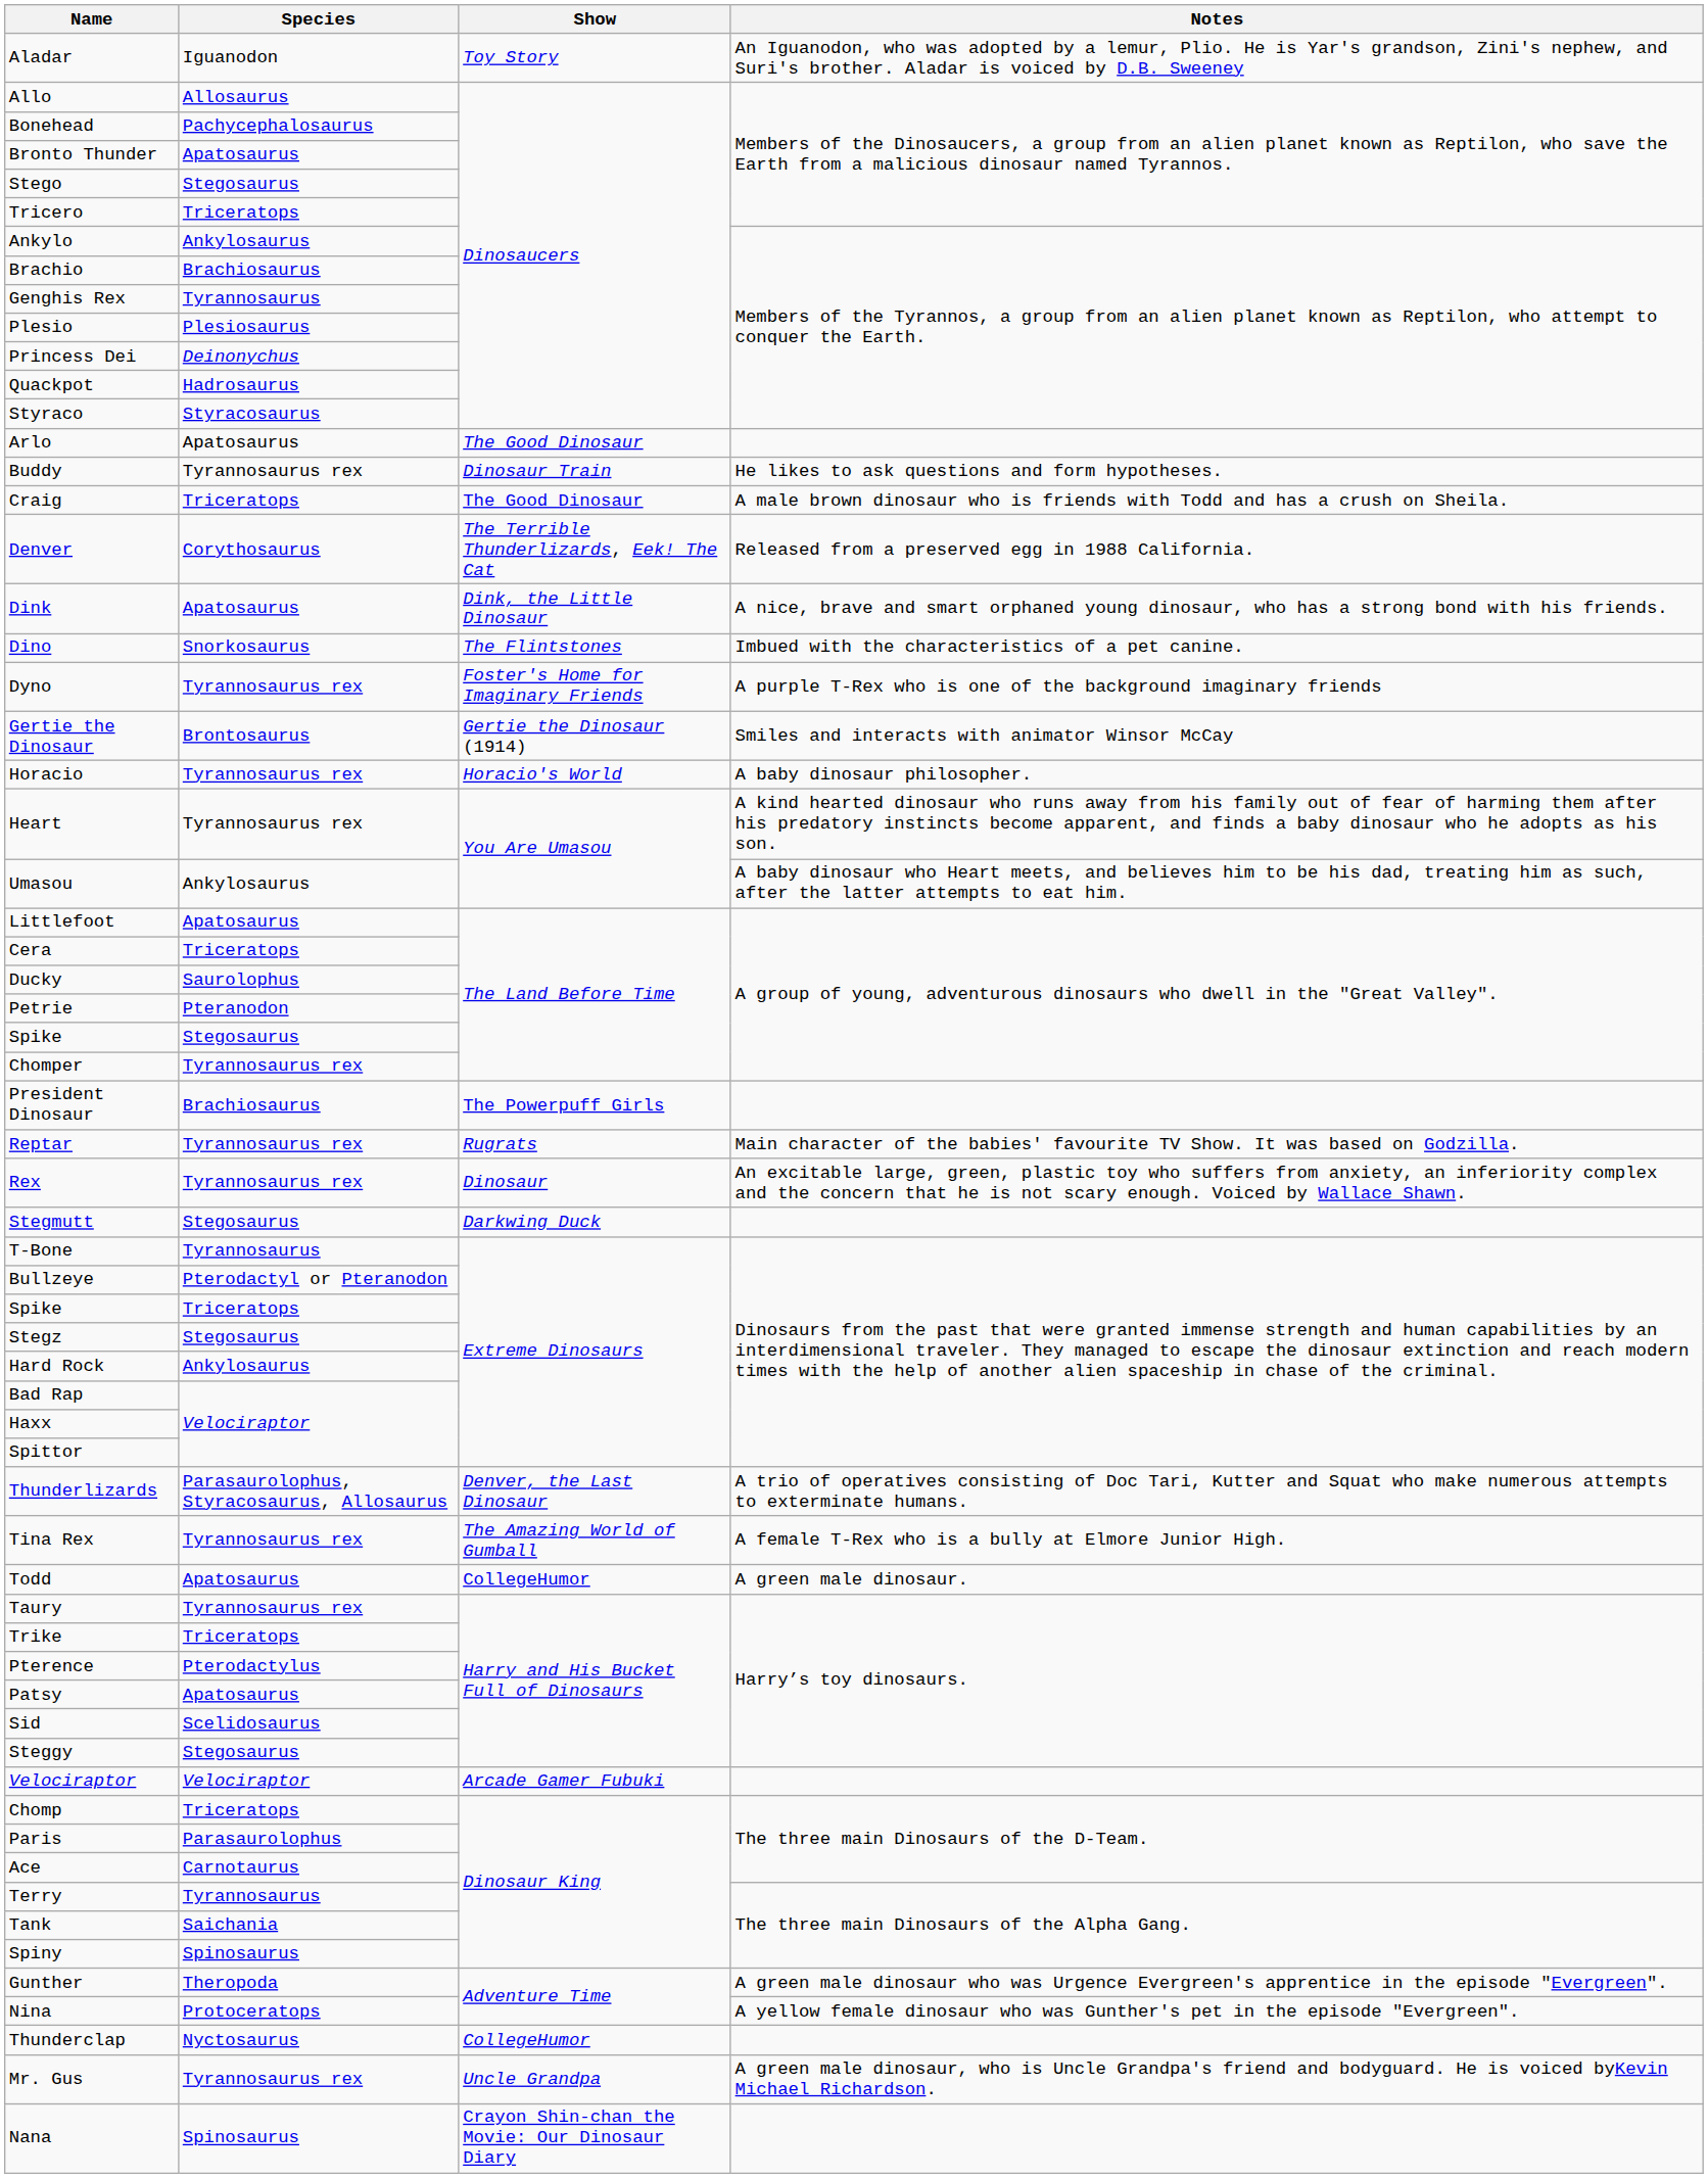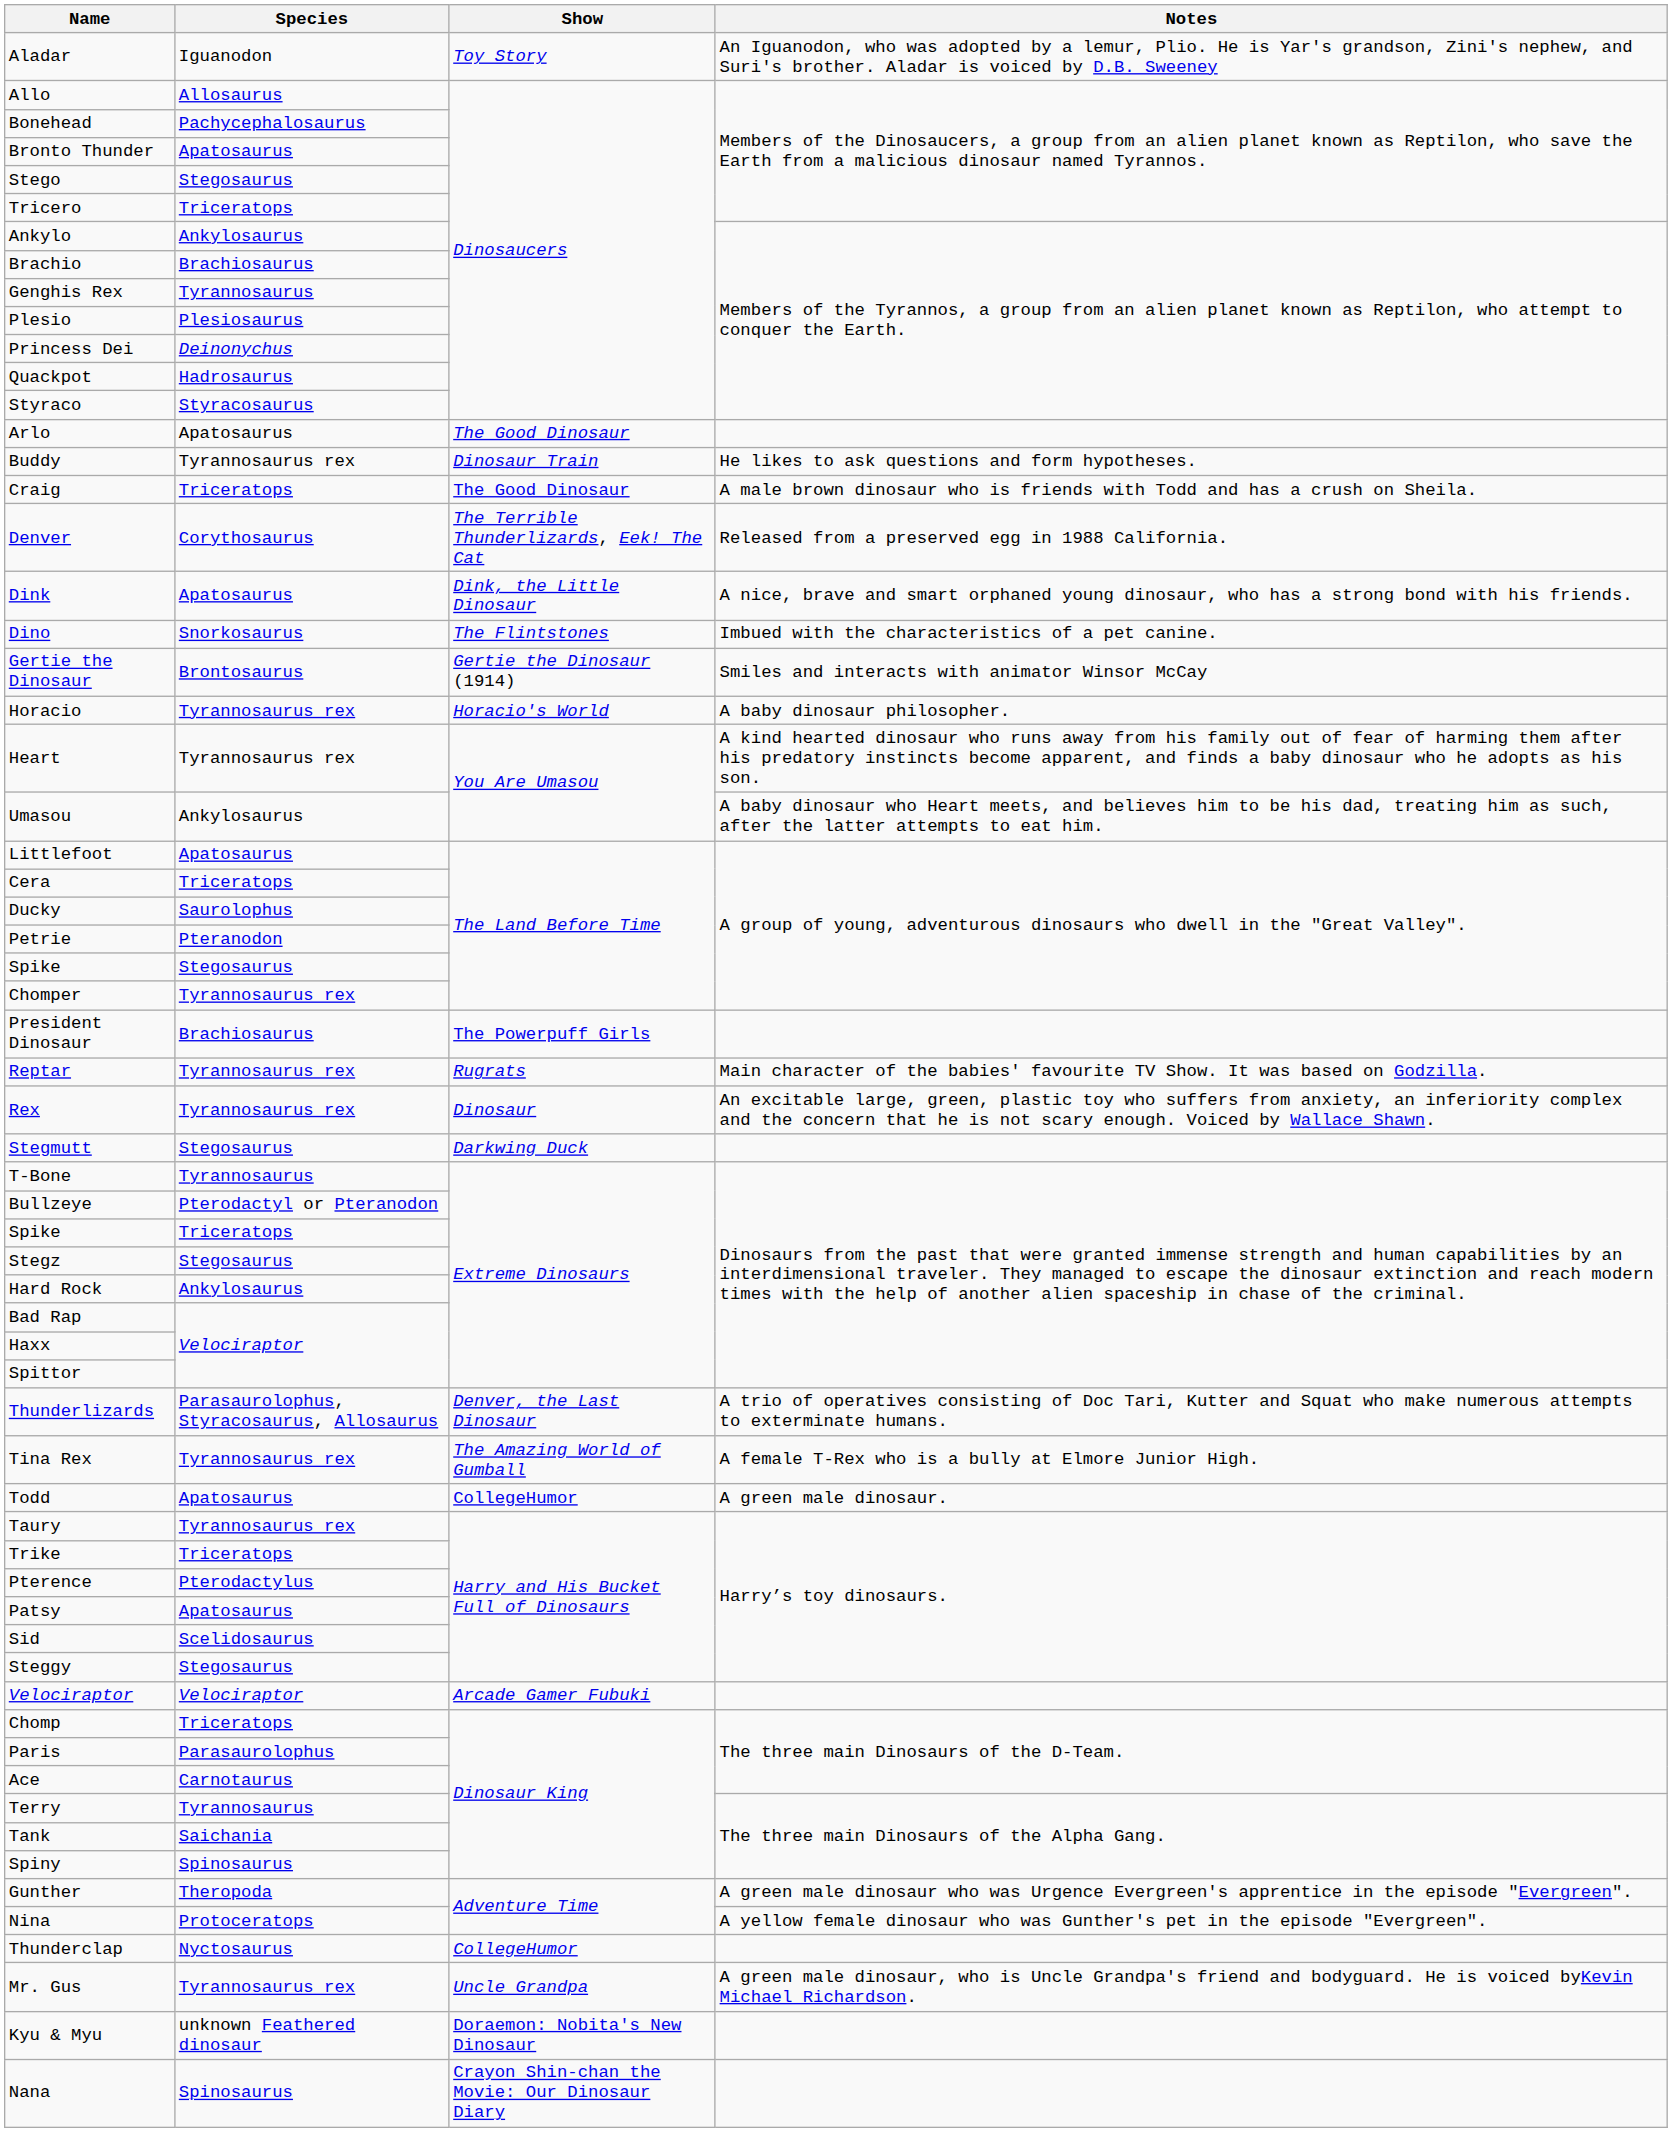 <table class="wikitable sortable">
 <tr>
 <th>Name</th>
 <th>Species</th>
 <th>Show</th>
 <th>Notes</th>
 </tr>
 <tr>
 <td>Aladar</td>
 <td>Iguanodon</td>
 <td><em><a href='#'>Toy Story</a></em></td>
 <td>An Iguanodon, who was adopted by a lemur, Plio. He is Yar's grandson, Zini's nephew, and Suri's brother. Aladar is voiced by <a href='#'>D.B. Sweeney</a></td>
 </tr>
 <tr>
 <td>Allo</td>
 <td><a href='#'>Allosaurus</a></td>
 <td rowspan="12"><em><a href='#'>Dinosaucers</a></em></td>
 <td rowspan="5">Members of the Dinosaucers, a group from an alien planet known as Reptilon, who save the Earth from a malicious dinosaur named Tyrannos.</td>
 </tr>
 <tr>
 <td>Bonehead</td>
 <td><a href='#'>Pachycephalosaurus</a></td>
 </tr>
 <tr>
 <td>Bronto Thunder</td>
 <td><a href='#'>Apatosaurus</a></td>
 </tr>
 <tr>
 <td>Stego</td>
 <td><a href='#'>Stegosaurus</a></td>
 </tr>
 <tr>
 <td>Tricero</td>
 <td><a href='#'>Triceratops</a></td>
 </tr>
 <tr>
 <td>Ankylo</td>
 <td><a href='#'>Ankylosaurus</a></td>
 <td rowspan="7">Members of the Tyrannos, a group from an alien planet known as Reptilon, who attempt to conquer the Earth.</td>
 </tr>
 <tr>
 <td>Brachio</td>
 <td><a href='#'>Brachiosaurus</a></td>
 </tr>
 <tr>
 <td>Genghis Rex</td>
 <td><a href='#'>Tyrannosaurus</a></td>
 </tr>
 <tr>
 <td>Plesio</td>
 <td><a href='#'>Plesiosaurus</a></td>
 </tr>
 <tr>
 <td>Princess Dei</td>
 <td><em><a href='#'>Deinonychus</a></em></td>
 </tr>
 <tr>
 <td>Quackpot</td>
 <td><a href='#'>Hadrosaurus</a></td>
 </tr>
 <tr>
 <td>Styraco</td>
 <td><a href='#'>Styracosaurus</a></td>
 </tr>
 <tr>
 <td>Arlo</td>
 <td>Apatosaurus</td>
 <td><em><a href='#'>The Good Dinosaur</a></em></td>
 <td></td>
 </tr>
 <tr>
 <td>Buddy</td>
 <td>Tyrannosaurus rex</td>
 <td><em><a href='#'>Dinosaur Train</a></em></td>
 <td>He likes to ask questions and form hypotheses.</td>
 </tr>
 <tr>
 <td>Craig</td>
 <td><a href='#'>Triceratops</a></td>
 <td><a href='#'>The Good Dinosaur</a></td>
 <td>A male brown dinosaur who is friends with Todd and has a crush on Sheila.</td>
 </tr>
 <tr>
 <td><a href='#'>Denver</a></td>
 <td><a href='#'>Corythosaurus</a></td>
 <td><em><a href='#'>The Terrible Thunderlizards</a></em>, <em><a href='#'>Eek! The Cat</a></em></td>
 <td>Released from a preserved egg in 1988 California.</td>
 </tr>
 <tr>
 <td><a href='#'>Dink</a></td>
 <td><a href='#'>Apatosaurus</a></td>
 <td><em><a href='#'>Dink, the Little Dinosaur</a></em></td>
 <td>A nice, brave and smart orphaned young dinosaur, who has a strong bond with his friends.</td>
 </tr>
 <tr>
 <td><a href='#'>Dino</a></td>
 <td><a href='#'>Snorkosaurus</a></td>
 <td><em><a href='#'>The Flintstones</a></em></td>
 <td>Imbued with the characteristics of a pet canine.</td>
-</tr>
-<tr>
-<td>Dyno</td>
-<td><a href='#'>Tyrannosaurus rex</a></td>
-<td><em><a href='#'>Foster's Home for Imaginary Friends</a></em></td>
-<td>A purple T-Rex who is one of the background imaginary friends</td>
 </tr>
 <tr>
 <td><a href='#'>Gertie the Dinosaur</a></td>
 <td><a href='#'>Brontosaurus</a></td>
 <td><em><a href='#'>Gertie the Dinosaur</a></em> (1914)</td>
 <td>Smiles and interacts with animator Winsor McCay</td>
 </tr>
 <tr>
 <td>Horacio</td>
 <td><a href='#'>Tyrannosaurus rex</a></td>
 <td><em><a href='#'>Horacio's World</a></em></td>
 <td>A baby dinosaur philosopher.</td>
 </tr>
 <tr>
 <td>Heart</td>
 <td>Tyrannosaurus rex</td>
 <td rowspan="2"><em><a href='#'>You Are Umasou</a></em></td>
 <td>A kind hearted dinosaur who runs away from his family out of fear of harming them after his predatory instincts become apparent, and finds a baby dinosaur who he adopts as his son.</td>
 </tr>
 <tr>
 <td>Umasou</td>
 <td>Ankylosaurus</td>
 <td>A baby dinosaur who Heart meets, and believes him to be his dad, treating him as such, after the latter attempts to eat him.</td>
 </tr>
 <tr>
 <td>Littlefoot</td>
 <td><a href='#'>Apatosaurus</a></td>
 <td rowspan="6"><em><a href='#'>The Land Before Time</a></em></td>
 <td rowspan="6">A group of young, adventurous dinosaurs who dwell in the "Great Valley".</td>
 </tr>
 <tr>
 <td>Cera</td>
 <td><a href='#'>Triceratops</a></td>
 </tr>
 <tr>
 <td>Ducky</td>
 <td><a href='#'>Saurolophus</a></td>
 </tr>
 <tr>
 <td>Petrie</td>
 <td><a href='#'>Pteranodon</a></td>
 </tr>
 <tr>
 <td>Spike</td>
 <td><a href='#'>Stegosaurus</a></td>
 </tr>
 <tr>
 <td>Chomper</td>
 <td><a href='#'>Tyrannosaurus rex</a></td>
 </tr>
 <tr>
 <td>President Dinosaur</td>
 <td><a href='#'>Brachiosaurus</a></td>
 <td><a href='#'>The Powerpuff Girls</a></td>
 <td></td>
 </tr>
 <tr>
 <td><a href='#'>Reptar</a></td>
 <td><a href='#'>Tyrannosaurus rex</a></td>
 <td><em><a href='#'>Rugrats</a></em></td>
 <td>Main character of the babies' favourite TV Show. It was based on <a href='#'>Godzilla</a>.</td>
 </tr>
 <tr>
 <td><a href='#'>Rex</a></td>
 <td><a href='#'>Tyrannosaurus rex</a></td>
 <td><em><a href='#'>Dinosaur</a></em></td>
 <td>An excitable large, green, plastic toy who suffers from anxiety, an inferiority complex and the concern that he is not scary enough. Voiced by <a href='#'>Wallace Shawn</a>.</td>
 </tr>
 <tr>
 <td><a href='#'>Stegmutt</a></td>
 <td><a href='#'>Stegosaurus</a></td>
 <td><em><a href='#'>Darkwing Duck</a></em></td>
 <td></td>
 </tr>
 <tr>
 <td>T-Bone</td>
 <td><a href='#'>Tyrannosaurus</a></td>
 <td rowspan="8"><em><a href='#'>Extreme Dinosaurs</a></em></td>
 <td rowspan="8">Dinosaurs from the past that were granted immense strength and human capabilities by an interdimensional traveler. They managed to escape the dinosaur extinction and reach modern times with the help of another alien spaceship in chase of the criminal.</td>
 </tr>
 <tr>
 <td>Bullzeye</td>
 <td><a href='#'>Pterodactyl</a> or <a href='#'>Pteranodon</a></td>
 </tr>
 <tr>
 <td>Spike</td>
 <td><a href='#'>Triceratops</a></td>
 </tr>
 <tr>
 <td>Stegz</td>
 <td><a href='#'>Stegosaurus</a></td>
 </tr>
 <tr>
 <td>Hard Rock</td>
 <td><a href='#'>Ankylosaurus</a></td>
 </tr>
 <tr>
 <td>Bad Rap</td>
 <td rowspan=3><em><a href='#'>Velociraptor</a></em></td>
 </tr>
 <tr>
 <td>Haxx</td>
 </tr>
 <tr>
 <td>Spittor</td>
 </tr>
 <tr>
 <td><a href='#'>Thunderlizards</a></td>
 <td><a href='#'>Parasaurolophus</a>, <a href='#'>Styracosaurus</a>, <a href='#'>Allosaurus</a></td>
 <td><em><a href='#'>Denver, the Last Dinosaur</a></em></td>
 <td>A trio of operatives consisting of Doc Tari, Kutter and Squat who make numerous attempts to exterminate humans.</td>
 </tr>
 <tr>
 <td>Tina Rex</td>
 <td><a href='#'>Tyrannosaurus rex</a></td>
 <td><em><a href='#'>The Amazing World of Gumball</a></em></td>
 <td>A female T-Rex who is a bully at Elmore Junior High.</td>
 </tr>
 <tr>
 <td>Todd</td>
 <td><a href='#'>Apatosaurus</a></td>
 <td><a href='#'>CollegeHumor</a></td>
 <td>A green male dinosaur.</td>
 </tr>
 <tr>
 <td>Taury</td>
 <td><a href='#'>Tyrannosaurus rex</a></td>
 <td rowspan="6"><em><a href='#'>Harry and His Bucket Full of Dinosaurs</a></em></td>
 <td rowspan="6">Harry’s toy dinosaurs.</td>
 </tr>
 <tr>
 <td>Trike</td>
 <td><a href='#'>Triceratops</a></td>
 </tr>
 <tr>
 <td>Pterence</td>
 <td><a href='#'>Pterodactylus</a></td>
 </tr>
 <tr>
 <td>Patsy</td>
 <td><a href='#'>Apatosaurus</a></td>
 </tr>
 <tr>
 <td>Sid</td>
 <td><a href='#'>Scelidosaurus</a></td>
 </tr>
 <tr>
 <td>Steggy</td>
 <td><a href='#'>Stegosaurus</a></td>
 </tr>
 <tr>
 <td><em><a href='#'>Velociraptor</a></em></td>
 <td><em><a href='#'>Velociraptor</a></em></td>
 <td><em><a href='#'>Arcade Gamer Fubuki</a></em></td>
 <td></td>
 </tr>
 <tr>
 <td>Chomp</td>
 <td><a href='#'>Triceratops</a></td>
 <td rowspan="6"><em><a href='#'>Dinosaur King</a></em></td>
 <td rowspan="3">The three main Dinosaurs of the D-Team.</td>
 </tr>
 <tr>
 <td>Paris</td>
 <td><a href='#'>Parasaurolophus</a></td>
 </tr>
 <tr>
 <td>Ace</td>
 <td><a href='#'>Carnotaurus</a></td>
 </tr>
 <tr>
 <td>Terry</td>
 <td><a href='#'>Tyrannosaurus</a></td>
 <td rowspan="3">The three main Dinosaurs of the Alpha Gang.</td>
 </tr>
 <tr>
 <td>Tank</td>
 <td><a href='#'>Saichania</a></td>
 </tr>
 <tr>
 <td>Spiny</td>
 <td><a href='#'>Spinosaurus</a></td>
 </tr>
 <tr>
 <td>Gunther</td>
 <td><a href='#'>Theropoda</a></td>
 <td rowspan="2"><em><a href='#'>Adventure Time</a></em></td>
 <td>A green male dinosaur who was Urgence Evergreen's apprentice in the episode "<a href='#'>Evergreen</a>".</td>
 </tr>
 <tr>
 <td>Nina</td>
 <td><a href='#'>Protoceratops</a></td>
 <td>A yellow female dinosaur who was Gunther's pet in the episode "Evergreen".</td>
 </tr>
 <tr>
 <td>Thunderclap</td>
 <td><a href='#'>Nyctosaurus</a></td>
 <td><em><a href='#'>CollegeHumor</a></em></td>
 </tr>
 <tr>
 <td>Mr. Gus</td>
 <td><a href='#'>Tyrannosaurus rex</a></td>
 <td><em><a href='#'>Uncle Grandpa</a></em></td>
 <td>A green male dinosaur, who is Uncle Grandpa's friend and bodyguard. He is voiced by<a href='#'>Kevin Michael Richardson</a>.</td>
 </tr>
 <tr>
+<td>Kyu & Myu</td>
+<td>unknown <a href='#'>Feathered dinosaur</a></td>
+<td><a href='#'>Doraemon: Nobita's New Dinosaur</a></td>
+<td></td>
+</tr>
+<tr>
 <td>Nana</td>
 <td><a href='#'>Spinosaurus</a></td>
 <td><a href='#'>Crayon Shin-chan the Movie: Our Dinosaur Diary</a></td>
 <td></td>
 </tr>
 </table>
